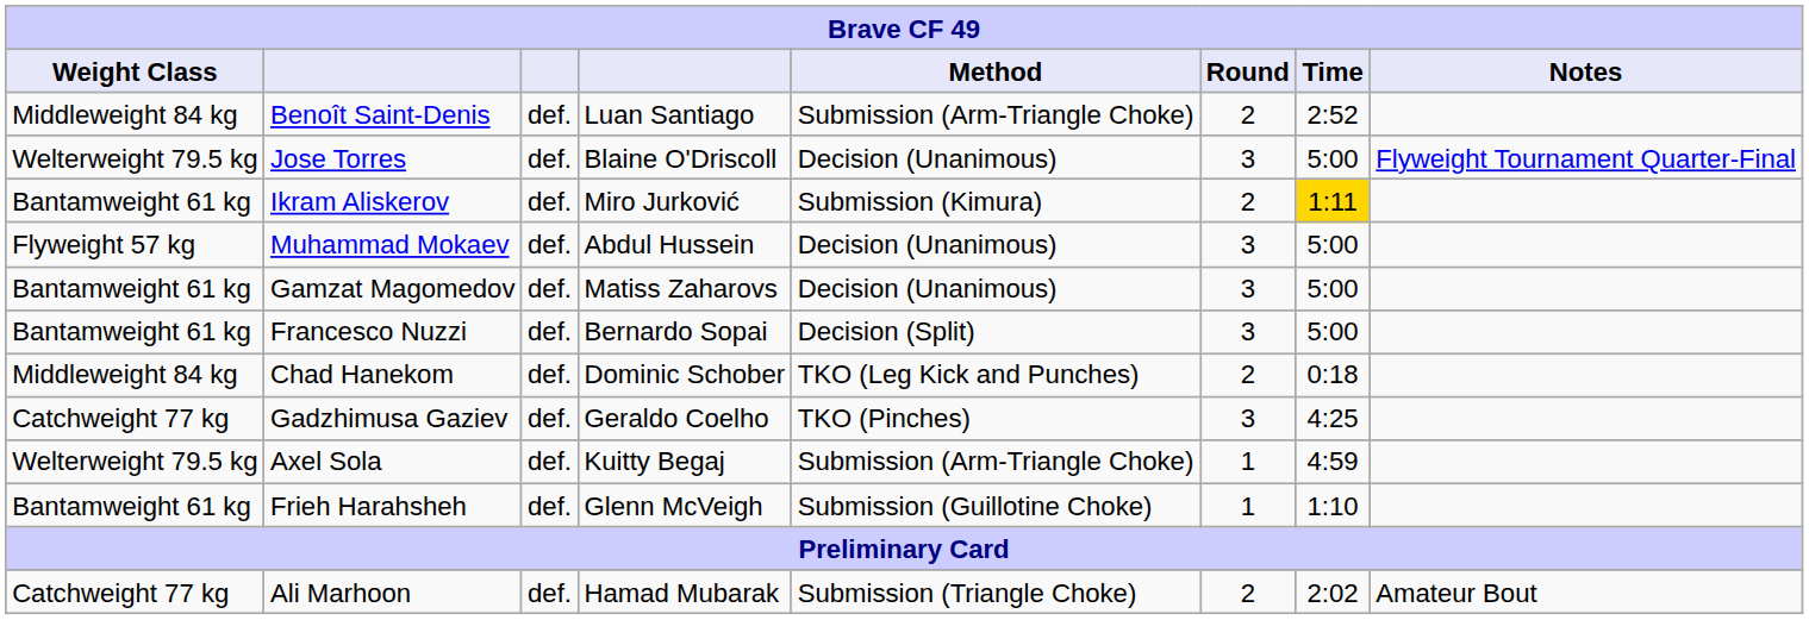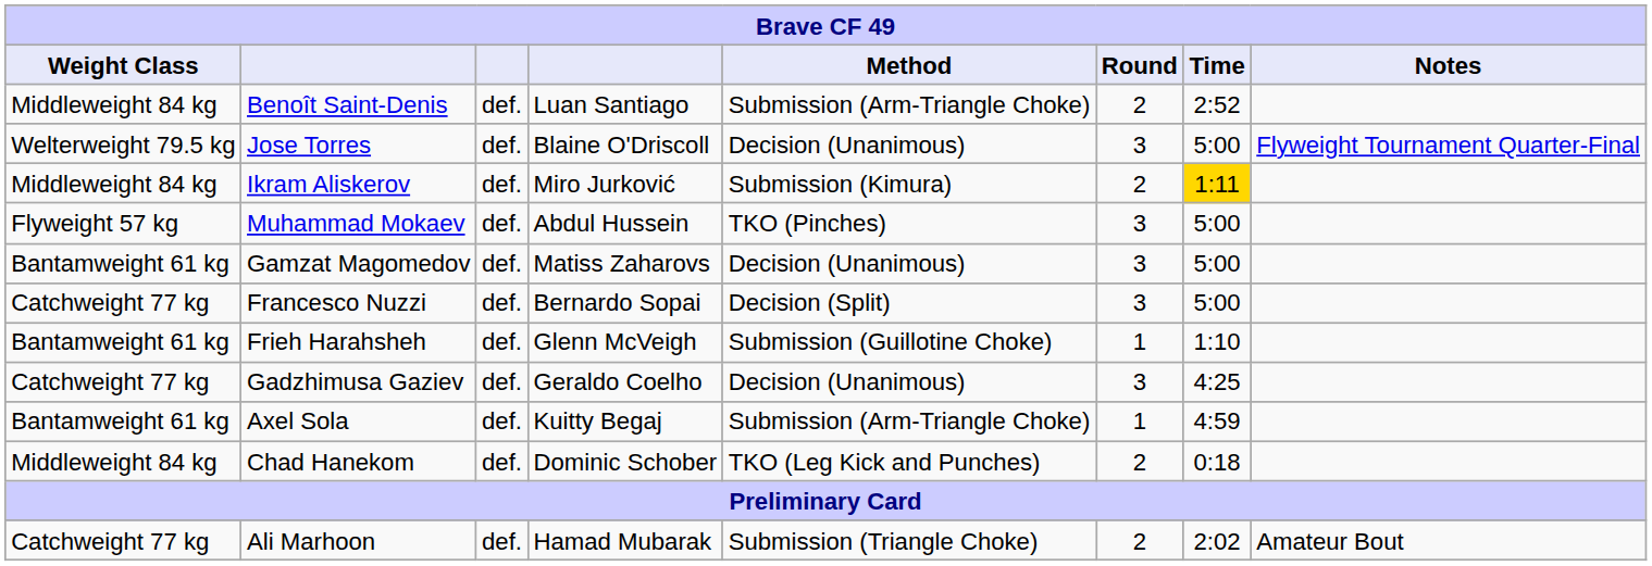 <table class="wikitable" style="font-size: 80%;">
 <tr>
 <th colspan="8" style="background-color: #ccf; color: #000080; text-align: center;">Brave CF 49</th>
 </tr>
 <tr>
 <th colspan="1" style="background-color: #E6E8FA; color: #000000; text-align: center;">Weight Class</th>
 <th colspan="1" style="background-color: #E6E8FA; color: #000000; text-align: center;"></th>
 <th colspan="1" style="background-color: #E6E8FA; color: #000000; text-align: center;"></th>
 <th colspan="1" style="background-color: #E6E8FA; color: #000000; text-align: center;"></th>
 <th colspan="1" style="background-color: #E6E8FA; color: #000000; text-align: center;">Method</th>
 <th colspan="1" style="background-color: #E6E8FA; color: #000000; text-align: center;">Round</th>
 <th colspan="1" style="background-color: #E6E8FA; color: #000000; text-align: center;">Time</th>
 <th colspan="1" style="background-color: #E6E8FA; color: #000000; text-align: center;">Notes</th>
 </tr>
 <tr>
 <td>Middleweight 84 kg</td>
 <td> <a href='#'>Benoît Saint-Denis</a></td>
 <td>def.</td>
 <td> Luan Santiago</td>
 <td>Submission (Arm-Triangle Choke)</td>
 <td align=center>2</td>
 <td align=center>2:52</td>
 <td></td>
 </tr>
 <tr>
 <td>Welterweight 79.5 kg</td>
 <td> <a href='#'>Jose Torres</a></td>
 <td>def.</td>
 <td> Blaine O'Driscoll</td>
 <td>Decision (Unanimous)</td>
 <td align=center>3</td>
 <td align=center>5:00</td>
 <td><a href='#'>Flyweight Tournament Quarter-Final</a></td>
 </tr>
 <tr>
-<td>Bantamweight 61 kg</td>
+<td>Middleweight 84 kg</td>
 <td> <a href='#'>Ikram Aliskerov</a></td>
 <td>def.</td>
 <td> Miro Jurković</td>
 <td>Submission (Kimura)</td>
 <td align=center>2</td>
 <td align=center style="background: gold;">1:11</td>
 <td></td>
 </tr>
 <tr>
 <td>Flyweight 57 kg</td>
 <td> <a href='#'>Muhammad Mokaev</a></td>
 <td>def.</td>
 <td> Abdul Hussein</td>
-<td>Decision (Unanimous)</td>
+<td>TKO (Pinches)</td>
 <td align=center>3</td>
 <td align=center>5:00</td>
 <td></td>
 </tr>
 <tr>
 <td>Bantamweight 61 kg</td>
 <td> Gamzat Magomedov</td>
 <td>def.</td>
 <td> Matiss Zaharovs</td>
 <td>Decision (Unanimous)</td>
 <td align=center>3</td>
 <td align=center>5:00</td>
 <td></td>
 </tr>
 <tr>
-<td>Bantamweight 61 kg</td>
+<td>Catchweight 77 kg</td>
 <td> Francesco Nuzzi</td>
 <td>def.</td>
 <td> Bernardo Sopai</td>
 <td>Decision (Split)</td>
 <td align=center>3</td>
 <td align=center>5:00</td>
+<td></td>
+</tr>
+<tr>
+<td>Bantamweight 61 kg</td>
+<td> Frieh Harahsheh</td>
+<td>def.</td>
+<td> Glenn McVeigh</td>
+<td>Submission (Guillotine Choke)</td>
+<td align=center>1</td>
+<td align=center>1:10</td>
+<td></td>
+</tr>
+<tr>
+<td>Catchweight 77 kg</td>
+<td> Gadzhimusa Gaziev</td>
+<td>def.</td>
+<td> Geraldo Coelho</td>
+<td>Decision (Unanimous)</td>
+<td align=center>3</td>
+<td align=center>4:25</td>
+<td></td>
+</tr>
+<tr>
+<td>Bantamweight 61 kg</td>
+<td> Axel Sola</td>
+<td>def.</td>
+<td> Kuitty Begaj</td>
+<td>Submission (Arm-Triangle Choke)</td>
+<td align=center>1</td>
+<td align=center>4:59</td>
 <td></td>
 </tr>
 <tr>
 <td>Middleweight 84 kg</td>
 <td> Chad Hanekom</td>
 <td>def.</td>
 <td> Dominic Schober</td>
 <td>TKO (Leg Kick and Punches)</td>
 <td align=center>2</td>
 <td align=center>0:18</td>
-<td></td>
-</tr>
-<tr>
-<td>Catchweight 77 kg</td>
-<td> Gadzhimusa Gaziev</td>
-<td>def.</td>
-<td> Geraldo Coelho</td>
-<td>TKO (Pinches)</td>
-<td align=center>3</td>
-<td align=center>4:25</td>
-<td></td>
-</tr>
-<tr>
-<td>Welterweight 79.5 kg</td>
-<td> Axel Sola</td>
-<td>def.</td>
-<td> Kuitty Begaj</td>
-<td>Submission (Arm-Triangle Choke)</td>
-<td align=center>1</td>
-<td align=center>4:59</td>
-<td></td>
-</tr>
-<tr>
-<td>Bantamweight 61 kg</td>
-<td> Frieh Harahsheh</td>
-<td>def.</td>
-<td> Glenn McVeigh</td>
-<td>Submission (Guillotine Choke)</td>
-<td align=center>1</td>
-<td align=center>1:10</td>
 <td></td>
 </tr>
 <tr>
 <th colspan="8" style="background-color: #ccf; color: #000080; text-align: center;">Preliminary Card</th>
 </tr>
 <tr>
 <td>Catchweight 77 kg</td>
 <td> Ali Marhoon</td>
 <td>def.</td>
 <td> Hamad Mubarak</td>
 <td>Submission (Triangle Choke)</td>
 <td align=center>2</td>
 <td align=center>2:02</td>
 <td>Amateur Bout</td>
 </tr>
 </table>
